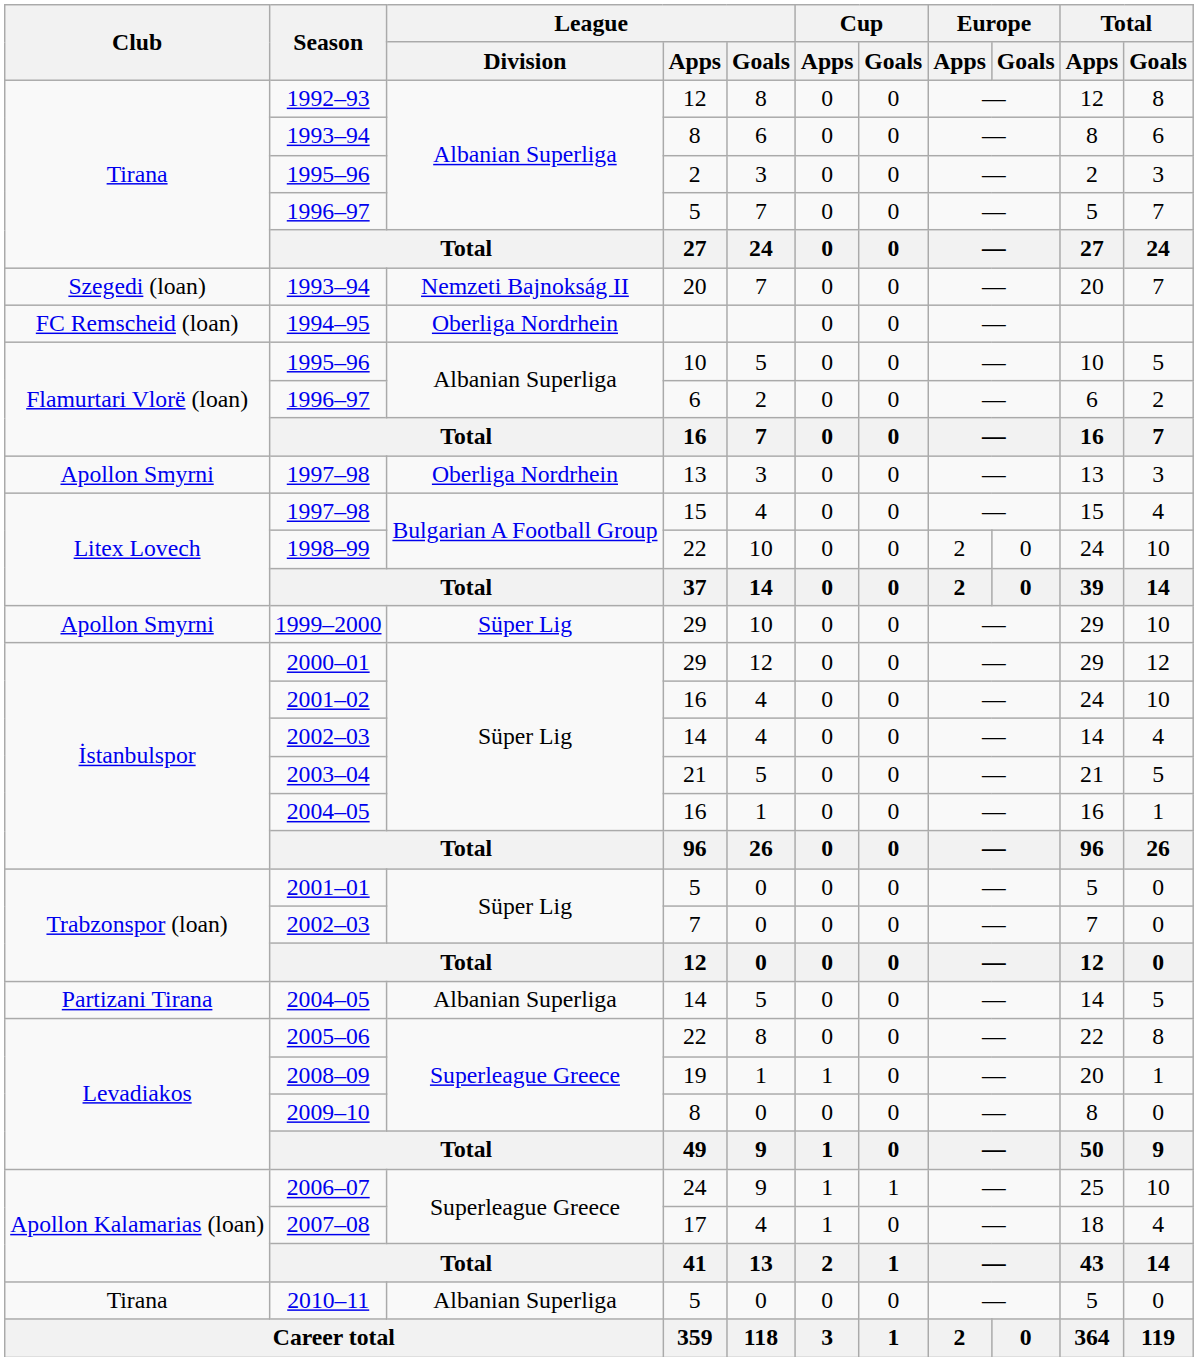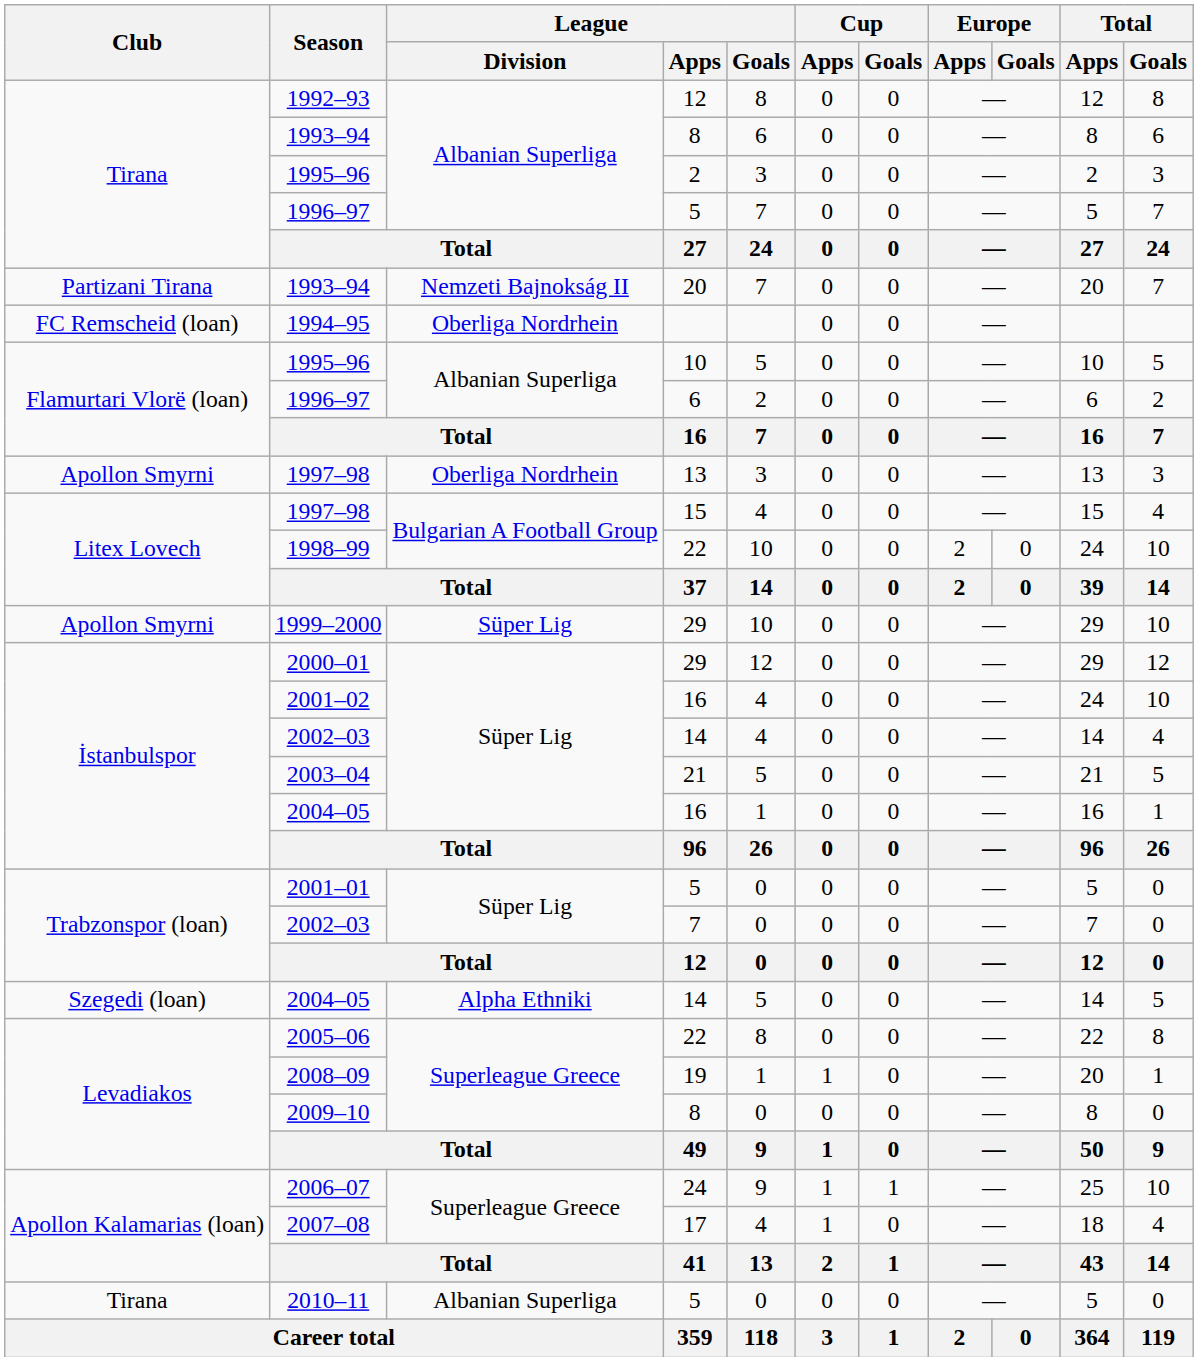 <table class="wikitable" style="text-align:center">
 <tr>
 <th rowspan="2">Club</th>
 <th rowspan="2">Season</th>
 <th colspan="3">League</th>
 <th colspan="2">Cup</th>
 <th colspan="2">Europe</th>
 <th colspan="2">Total</th>
 </tr>
 <tr>
 <th>Division</th>
 <th>Apps</th>
 <th>Goals</th>
 <th>Apps</th>
 <th>Goals</th>
 <th>Apps</th>
 <th>Goals</th>
 <th>Apps</th>
 <th>Goals</th>
 </tr>
 <tr>
 <td rowspan="5"><a href='#'>Tirana</a></td>
 <td><a href='#'>1992–93</a></td>
 <td rowspan="4"><a href='#'>Albanian Superliga</a></td>
 <td>12</td>
 <td>8</td>
 <td>0</td>
 <td>0</td>
 <td colspan="2">—</td>
 <td>12</td>
 <td>8</td>
 </tr>
 <tr>
 <td><a href='#'>1993–94</a></td>
 <td>8</td>
 <td>6</td>
 <td>0</td>
 <td>0</td>
 <td colspan="2">—</td>
 <td>8</td>
 <td>6</td>
 </tr>
 <tr>
 <td><a href='#'>1995–96</a></td>
 <td>2</td>
 <td>3</td>
 <td>0</td>
 <td>0</td>
 <td colspan="2">—</td>
 <td>2</td>
 <td>3</td>
 </tr>
 <tr>
 <td><a href='#'>1996–97</a></td>
 <td>5</td>
 <td>7</td>
 <td>0</td>
 <td>0</td>
 <td colspan="2">—</td>
 <td>5</td>
 <td>7</td>
 </tr>
 <tr>
 <th colspan="2">Total</th>
 <th>27</th>
 <th>24</th>
 <th>0</th>
 <th>0</th>
 <th colspan="2">—</th>
 <th>27</th>
 <th>24</th>
 </tr>
 <tr>
-<td><a href='#'>Szegedi</a> (loan)</td>
+<td><a href='#'>Partizani Tirana</a></td>
 <td><a href='#'>1993–94</a></td>
 <td><a href='#'>Nemzeti Bajnokság II</a></td>
 <td>20</td>
 <td>7</td>
 <td>0</td>
 <td>0</td>
 <td colspan="2">—</td>
 <td>20</td>
 <td>7</td>
 </tr>
 <tr>
 <td><a href='#'>FC Remscheid</a> (loan)</td>
 <td><a href='#'>1994–95</a></td>
 <td><a href='#'>Oberliga Nordrhein</a></td>
 <td></td>
 <td></td>
 <td>0</td>
 <td>0</td>
 <td colspan="2">—</td>
 <td></td>
 <td></td>
 </tr>
 <tr>
 <td rowspan="3"><a href='#'>Flamurtari Vlorë</a> (loan)</td>
 <td><a href='#'>1995–96</a></td>
 <td rowspan="2">Albanian Superliga</td>
 <td>10</td>
 <td>5</td>
 <td>0</td>
 <td>0</td>
 <td colspan="2">—</td>
 <td>10</td>
 <td>5</td>
 </tr>
 <tr>
 <td><a href='#'>1996–97</a></td>
 <td>6</td>
 <td>2</td>
 <td>0</td>
 <td>0</td>
 <td colspan="2">—</td>
 <td>6</td>
 <td>2</td>
 </tr>
 <tr>
 <th colspan="2">Total</th>
 <th>16</th>
 <th>7</th>
 <th>0</th>
 <th>0</th>
 <th colspan="2">—</th>
 <th>16</th>
 <th>7</th>
 </tr>
 <tr>
 <td><a href='#'>Apollon Smyrni</a></td>
 <td><a href='#'>1997–98</a></td>
 <td><a href='#'>Oberliga Nordrhein</a></td>
 <td>13</td>
 <td>3</td>
 <td>0</td>
 <td>0</td>
 <td colspan="2">—</td>
 <td>13</td>
 <td>3</td>
 </tr>
 <tr>
 <td rowspan="3"><a href='#'>Litex Lovech</a></td>
 <td><a href='#'>1997–98</a></td>
 <td rowspan="2"><a href='#'>Bulgarian A Football Group</a></td>
 <td>15</td>
 <td>4</td>
 <td>0</td>
 <td>0</td>
 <td colspan="2">—</td>
 <td>15</td>
 <td>4</td>
 </tr>
 <tr>
 <td><a href='#'>1998–99</a></td>
 <td>22</td>
 <td>10</td>
 <td>0</td>
 <td>0</td>
 <td>2</td>
 <td>0</td>
 <td>24</td>
 <td>10</td>
 </tr>
 <tr>
 <th colspan="2">Total</th>
 <th>37</th>
 <th>14</th>
 <th>0</th>
 <th>0</th>
 <th>2</th>
 <th>0</th>
 <th>39</th>
 <th>14</th>
 </tr>
 <tr>
 <td><a href='#'>Apollon Smyrni</a></td>
 <td><a href='#'>1999–2000</a></td>
 <td><a href='#'>Süper Lig</a></td>
 <td>29</td>
 <td>10</td>
 <td>0</td>
 <td>0</td>
 <td colspan="2">—</td>
 <td>29</td>
 <td>10</td>
 </tr>
 <tr>
 <td rowspan="6"><a href='#'>İstanbulspor</a></td>
 <td><a href='#'>2000–01</a></td>
 <td rowspan="5">Süper Lig</td>
 <td>29</td>
 <td>12</td>
 <td>0</td>
 <td>0</td>
 <td colspan="2">—</td>
 <td>29</td>
 <td>12</td>
 </tr>
 <tr>
 <td><a href='#'>2001–02</a></td>
 <td>16</td>
 <td>4</td>
 <td>0</td>
 <td>0</td>
 <td colspan="2">—</td>
 <td>24</td>
 <td>10</td>
 </tr>
 <tr>
 <td><a href='#'>2002–03</a></td>
 <td>14</td>
 <td>4</td>
 <td>0</td>
 <td>0</td>
 <td colspan="2">—</td>
 <td>14</td>
 <td>4</td>
 </tr>
 <tr>
 <td><a href='#'>2003–04</a></td>
 <td>21</td>
 <td>5</td>
 <td>0</td>
 <td>0</td>
 <td colspan="2">—</td>
 <td>21</td>
 <td>5</td>
 </tr>
 <tr>
 <td><a href='#'>2004–05</a></td>
 <td>16</td>
 <td>1</td>
 <td>0</td>
 <td>0</td>
 <td colspan="2">—</td>
 <td>16</td>
 <td>1</td>
 </tr>
 <tr>
 <th colspan="2">Total</th>
 <th>96</th>
 <th>26</th>
 <th>0</th>
 <th>0</th>
 <th colspan="2">—</th>
 <th>96</th>
 <th>26</th>
 </tr>
 <tr>
 <td rowspan="3"><a href='#'>Trabzonspor</a> (loan)</td>
 <td><a href='#'>2001–01</a></td>
 <td rowspan="2">Süper Lig</td>
 <td>5</td>
 <td>0</td>
 <td>0</td>
 <td>0</td>
 <td colspan="2">—</td>
 <td>5</td>
 <td>0</td>
 </tr>
 <tr>
 <td><a href='#'>2002–03</a></td>
 <td>7</td>
 <td>0</td>
 <td>0</td>
 <td>0</td>
 <td colspan="2">—</td>
 <td>7</td>
 <td>0</td>
 </tr>
 <tr>
 <th colspan="2">Total</th>
 <th>12</th>
 <th>0</th>
 <th>0</th>
 <th>0</th>
 <th colspan="2">—</th>
 <th>12</th>
 <th>0</th>
 </tr>
 <tr>
-<td><a href='#'>Partizani Tirana</a></td>
+<td><a href='#'>Szegedi</a> (loan)</td>
 <td><a href='#'>2004–05</a></td>
-<td>Albanian Superliga</td>
+<td><a href='#'>Alpha Ethniki</a></td>
 <td>14</td>
 <td>5</td>
 <td>0</td>
 <td>0</td>
 <td colspan="2">—</td>
 <td>14</td>
 <td>5</td>
 </tr>
 <tr>
 <td rowspan="4"><a href='#'>Levadiakos</a></td>
 <td><a href='#'>2005–06</a></td>
 <td rowspan="3"><a href='#'>Superleague Greece</a></td>
 <td>22</td>
 <td>8</td>
 <td>0</td>
 <td>0</td>
 <td colspan="2">—</td>
 <td>22</td>
 <td>8</td>
 </tr>
 <tr>
 <td><a href='#'>2008–09</a></td>
 <td>19</td>
 <td>1</td>
 <td>1</td>
 <td>0</td>
 <td colspan="2">—</td>
 <td>20</td>
 <td>1</td>
 </tr>
 <tr>
 <td><a href='#'>2009–10</a></td>
 <td>8</td>
 <td>0</td>
 <td>0</td>
 <td>0</td>
 <td colspan="2">—</td>
 <td>8</td>
 <td>0</td>
 </tr>
 <tr>
 <th colspan="2">Total</th>
 <th>49</th>
 <th>9</th>
 <th>1</th>
 <th>0</th>
 <th colspan="2">—</th>
 <th>50</th>
 <th>9</th>
 </tr>
 <tr>
 <td rowspan="3"><a href='#'>Apollon Kalamarias</a> (loan)</td>
 <td><a href='#'>2006–07</a></td>
 <td rowspan="2">Superleague Greece</td>
 <td>24</td>
 <td>9</td>
 <td>1</td>
 <td>1</td>
 <td colspan="2">—</td>
 <td>25</td>
 <td>10</td>
 </tr>
 <tr>
 <td><a href='#'>2007–08</a></td>
 <td>17</td>
 <td>4</td>
 <td>1</td>
 <td>0</td>
 <td colspan="2">—</td>
 <td>18</td>
 <td>4</td>
 </tr>
 <tr>
 <th colspan="2">Total</th>
 <th>41</th>
 <th>13</th>
 <th>2</th>
 <th>1</th>
 <th colspan="2">—</th>
 <th>43</th>
 <th>14</th>
 </tr>
 <tr>
 <td>Tirana</td>
 <td><a href='#'>2010–11</a></td>
 <td>Albanian Superliga</td>
 <td>5</td>
 <td>0</td>
 <td>0</td>
 <td>0</td>
 <td colspan="2">—</td>
 <td>5</td>
 <td>0</td>
 </tr>
 <tr>
 <th colspan="3">Career total</th>
 <th>359</th>
 <th>118</th>
 <th>3</th>
 <th>1</th>
 <th>2</th>
 <th>0</th>
 <th>364</th>
 <th>119</th>
 </tr>
 </table>
